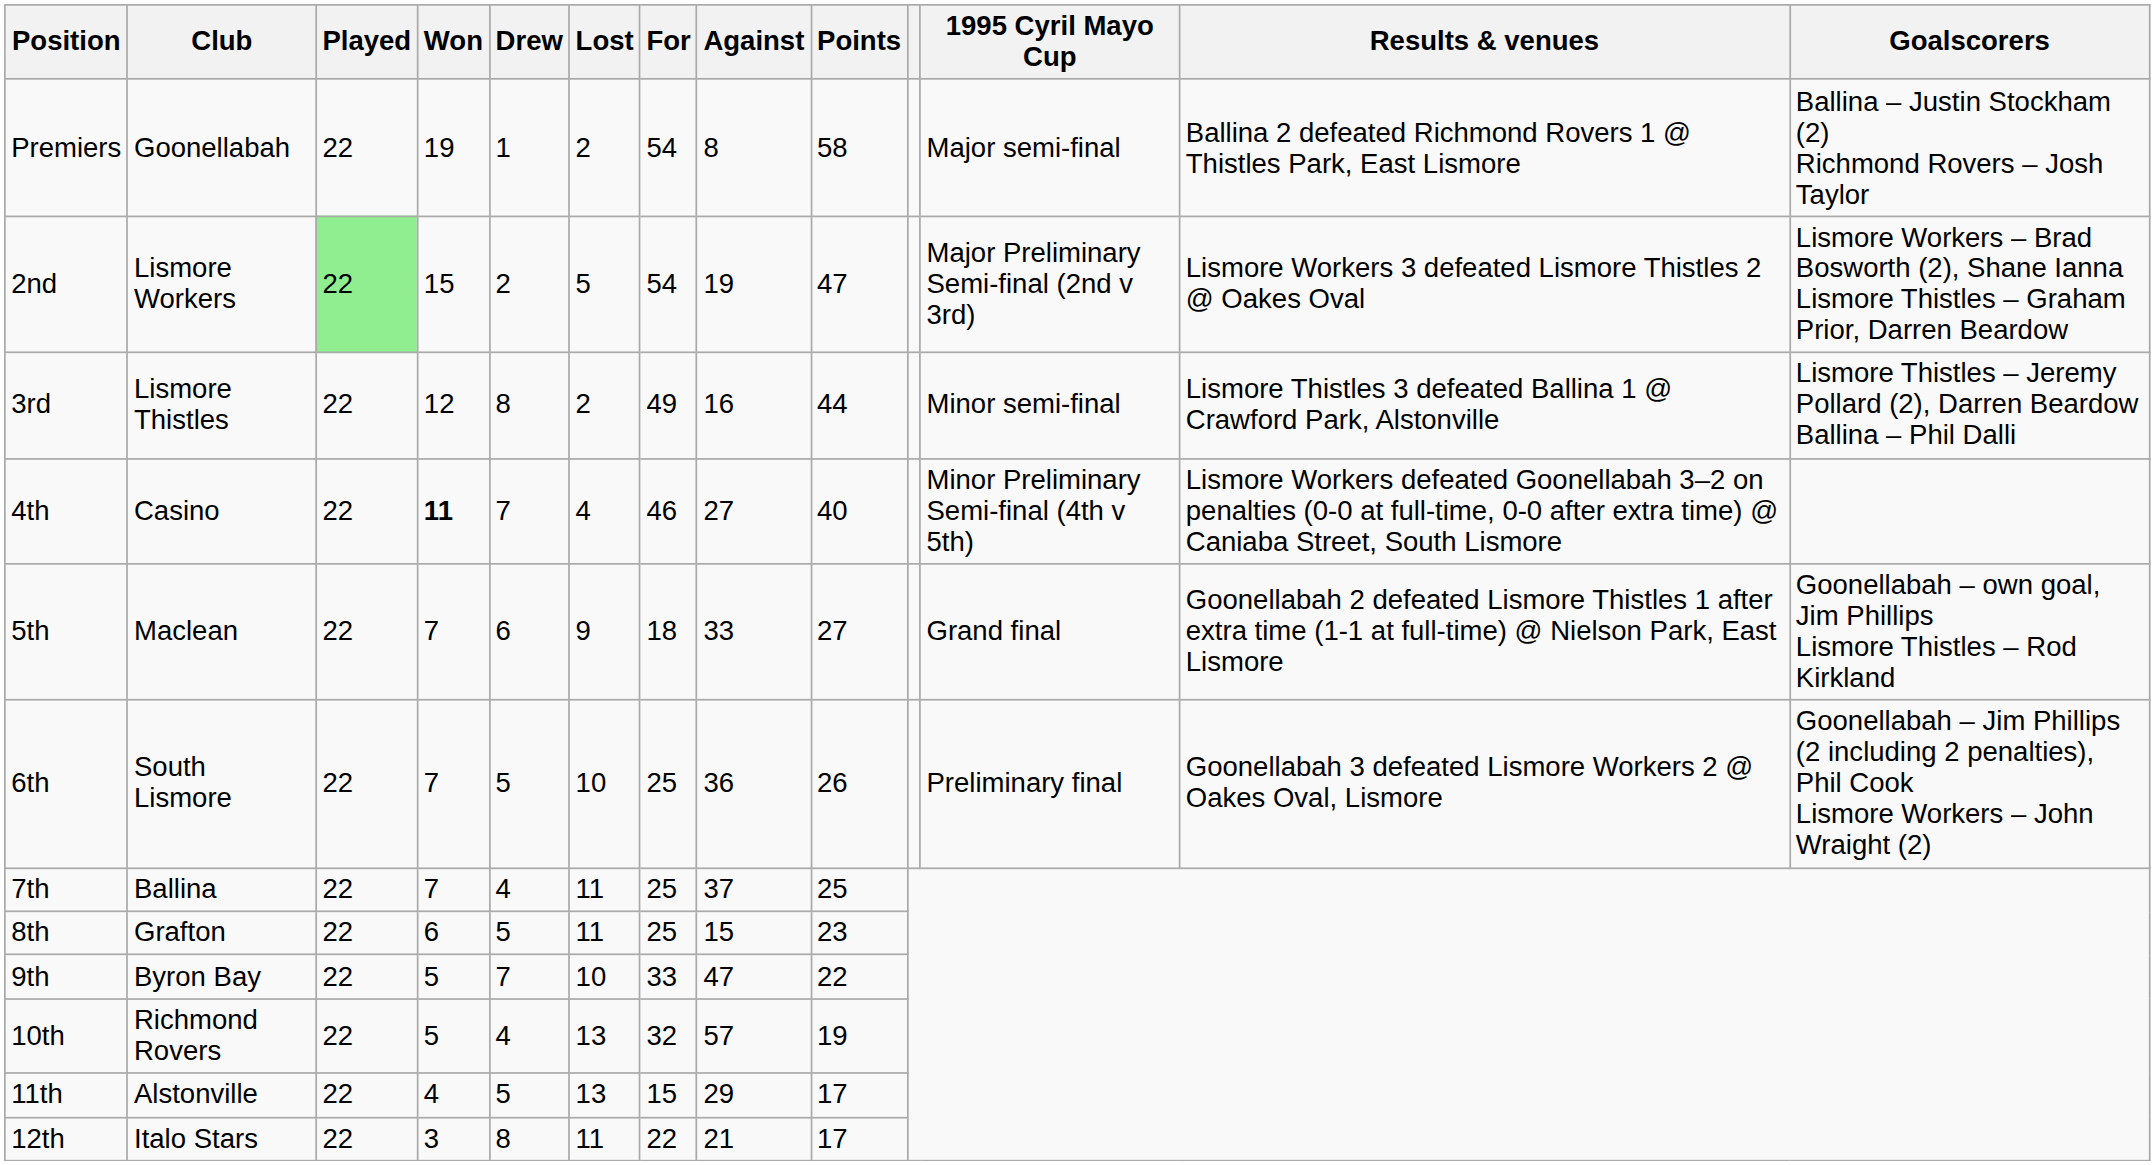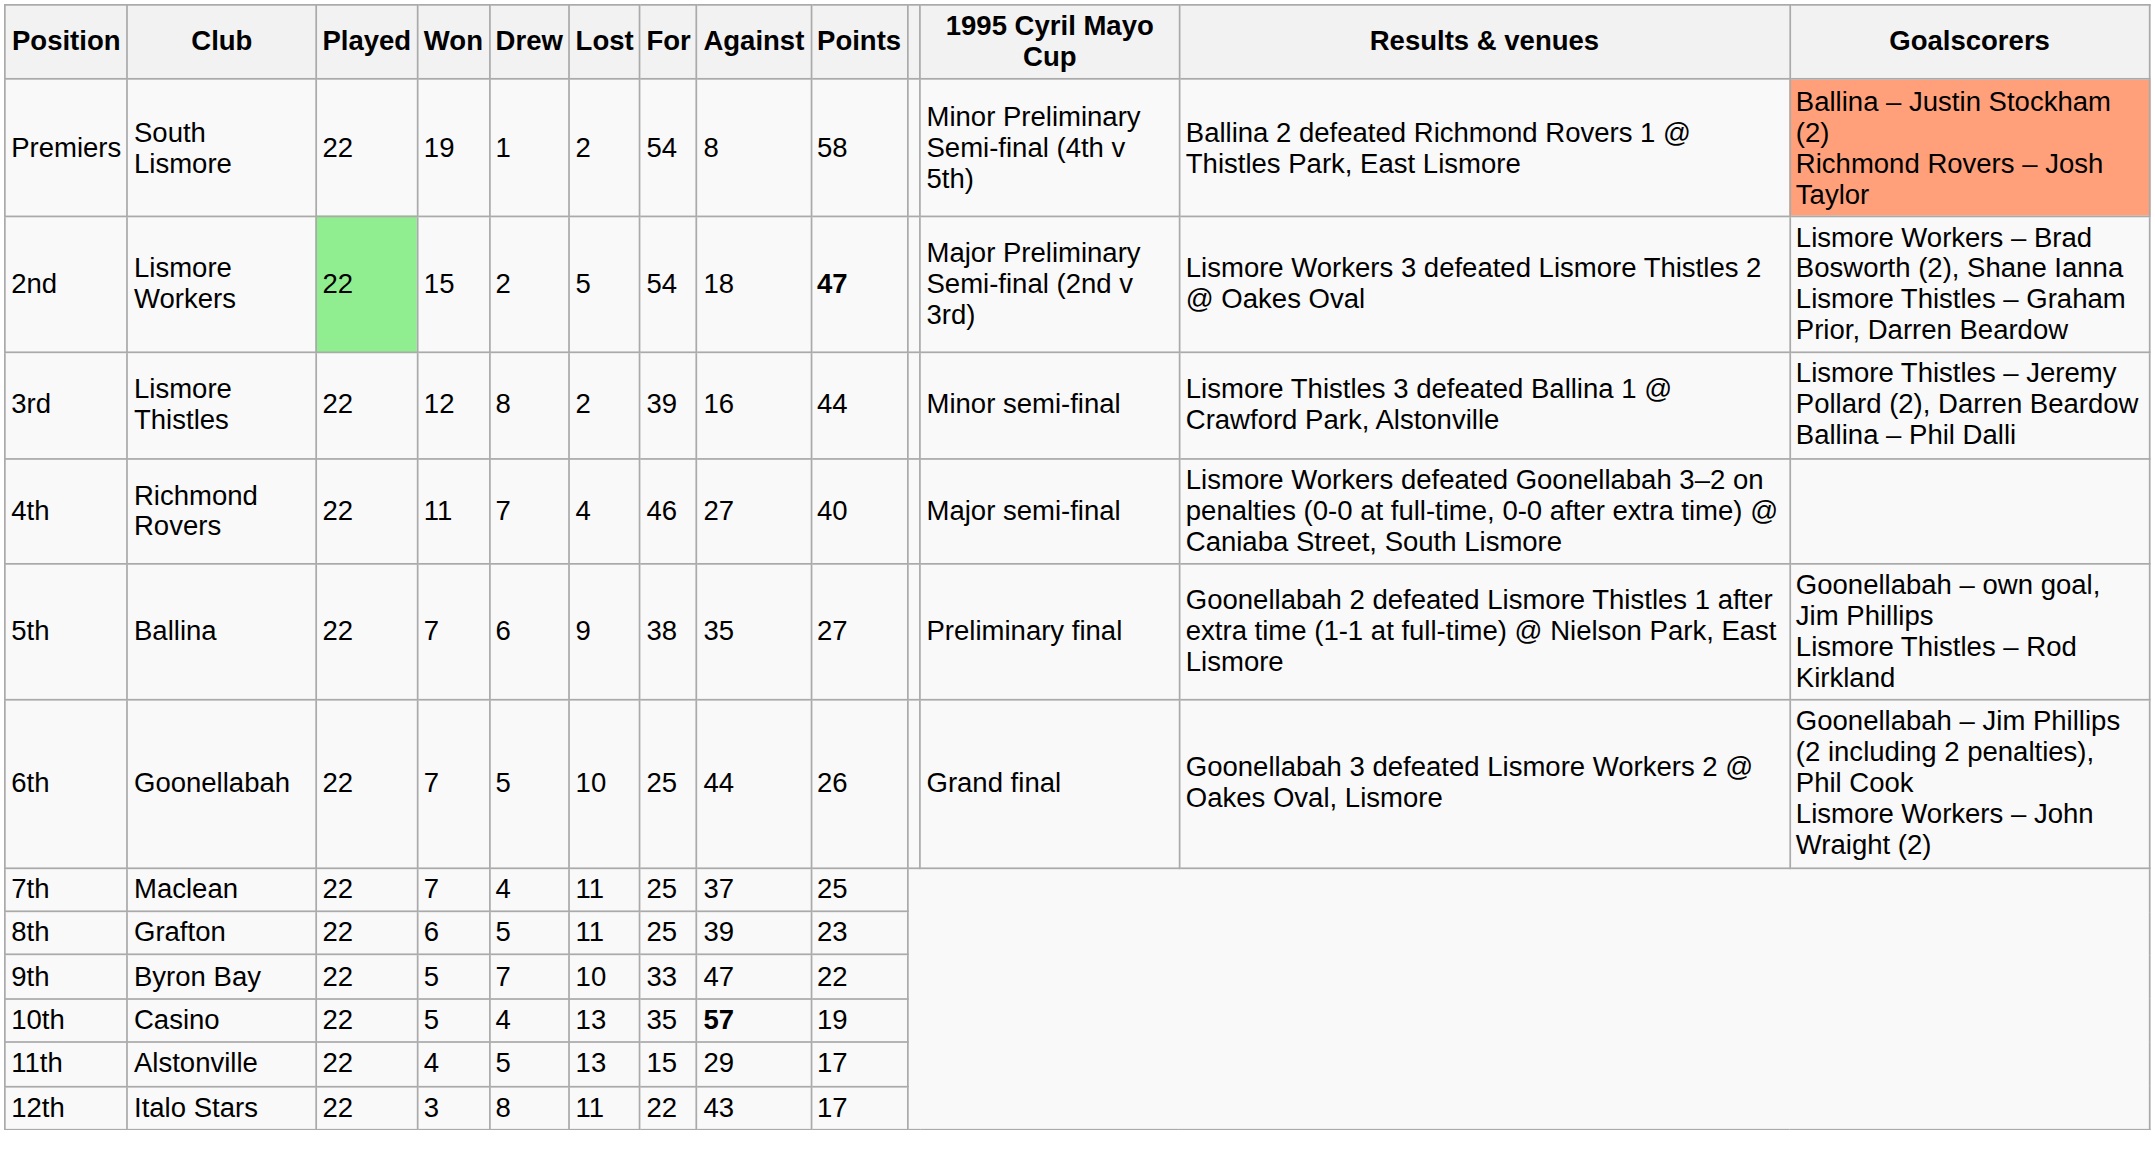 <table class="wikitable">
 <tr>
 <th>Position</th>
 <th>Club</th>
 <th>Played</th>
 <th>Won</th>
 <th>Drew</th>
 <th>Lost</th>
 <th>For</th>
 <th>Against</th>
 <th>Points</th>
 <th></th>
 <th>1995 Cyril Mayo Cup</th>
 <th>Results & venues</th>
 <th>Goalscorers</th>
 </tr>
 <tr>
 <td>Premiers</td>
-<td>Goonellabah</td>
+<td>South Lismore</td>
 <td>22</td>
 <td>19</td>
 <td>1</td>
 <td>2</td>
 <td>54</td>
 <td>8</td>
 <td>58</td>
 <td></td>
-<td>Major semi-final</td>
+<td>Minor Preliminary Semi-final (4th v 5th)</td>
 <td>Ballina 2 defeated Richmond Rovers 1 @ Thistles Park, East Lismore</td>
-<td>Ballina – Justin Stockham (2)<br>Richmond Rovers – Josh Taylor</td>
+<td style="background: lightsalmon;">Ballina – Justin Stockham (2)<br>Richmond Rovers – Josh Taylor</td>
 </tr>
 <tr>
 <td>2nd</td>
 <td>Lismore Workers</td>
 <td style="background: lightgreen;">22</td>
 <td>15</td>
 <td>2</td>
 <td>5</td>
 <td>54</td>
-<td>19</td>
-<td>47</td>
+<td>18</td>
+<td><strong>47</strong></td>
 <td></td>
 <td>Major Preliminary Semi-final (2nd v 3rd)</td>
 <td>Lismore Workers 3 defeated Lismore Thistles 2 @ Oakes Oval</td>
 <td>Lismore Workers – Brad Bosworth (2), Shane Ianna<br>Lismore Thistles – Graham Prior, Darren Beardow</td>
 </tr>
 <tr>
 <td>3rd</td>
 <td>Lismore Thistles</td>
 <td>22</td>
 <td>12</td>
 <td>8</td>
 <td>2</td>
-<td>49</td>
+<td>39</td>
 <td>16</td>
 <td>44</td>
 <td></td>
 <td>Minor semi-final</td>
 <td>Lismore Thistles 3 defeated Ballina 1 @ Crawford Park, Alstonville</td>
 <td>Lismore Thistles – Jeremy Pollard (2), Darren Beardow<br>Ballina – Phil Dalli</td>
 </tr>
 <tr>
 <td>4th</td>
-<td>Casino</td>
+<td>Richmond Rovers</td>
 <td>22</td>
-<td><strong>11</strong></td>
+<td>11</td>
 <td>7</td>
 <td>4</td>
 <td>46</td>
 <td>27</td>
 <td>40</td>
 <td></td>
-<td>Minor Preliminary Semi-final (4th v 5th)</td>
+<td>Major semi-final</td>
 <td>Lismore Workers defeated Goonellabah 3–2 on penalties (0-0 at full-time, 0-0 after extra time) @ Caniaba Street, South Lismore</td>
 <td></td>
 </tr>
 <tr>
 <td>5th</td>
-<td>Maclean</td>
+<td>Ballina</td>
 <td>22</td>
 <td>7</td>
 <td>6</td>
 <td>9</td>
-<td>18</td>
-<td>33</td>
+<td>38</td>
+<td>35</td>
 <td>27</td>
 <td></td>
-<td>Grand final</td>
+<td>Preliminary final</td>
 <td>Goonellabah 2 defeated Lismore Thistles 1 after extra time (1-1 at full-time) @ Nielson Park, East Lismore</td>
 <td>Goonellabah – own goal, Jim Phillips<br>Lismore Thistles – Rod Kirkland</td>
 </tr>
 <tr>
 <td>6th</td>
-<td>South Lismore</td>
+<td>Goonellabah</td>
 <td>22</td>
 <td>7</td>
 <td>5</td>
 <td>10</td>
 <td>25</td>
-<td>36</td>
+<td>44</td>
 <td>26</td>
 <td></td>
-<td>Preliminary final</td>
+<td>Grand final</td>
 <td>Goonellabah 3 defeated Lismore Workers 2 @ Oakes Oval, Lismore</td>
 <td>Goonellabah – Jim Phillips (2 including 2 penalties), Phil Cook<br>Lismore Workers – John Wraight (2)</td>
 </tr>
 <tr>
 <td>7th</td>
-<td>Ballina</td>
+<td>Maclean</td>
 <td>22</td>
 <td>7</td>
 <td>4</td>
 <td>11</td>
 <td>25</td>
 <td>37</td>
 <td>25</td>
 </tr>
 <tr>
 <td>8th</td>
 <td>Grafton</td>
 <td>22</td>
 <td>6</td>
 <td>5</td>
 <td>11</td>
 <td>25</td>
-<td>15</td>
+<td>39</td>
 <td>23</td>
 </tr>
 <tr>
 <td>9th</td>
 <td>Byron Bay</td>
 <td>22</td>
 <td>5</td>
 <td>7</td>
 <td>10</td>
 <td>33</td>
 <td>47</td>
 <td>22</td>
 </tr>
 <tr>
 <td>10th</td>
-<td>Richmond Rovers</td>
+<td>Casino</td>
 <td>22</td>
 <td>5</td>
 <td>4</td>
 <td>13</td>
-<td>32</td>
-<td>57</td>
+<td>35</td>
+<td><strong>57</strong></td>
 <td>19</td>
 </tr>
 <tr>
 <td>11th</td>
 <td>Alstonville</td>
 <td>22</td>
 <td>4</td>
 <td>5</td>
 <td>13</td>
 <td>15</td>
 <td>29</td>
 <td>17</td>
 </tr>
 <tr>
 <td>12th</td>
 <td>Italo Stars</td>
 <td>22</td>
 <td>3</td>
 <td>8</td>
 <td>11</td>
 <td>22</td>
-<td>21</td>
+<td>43</td>
 <td>17</td>
 </tr>
 </table>
